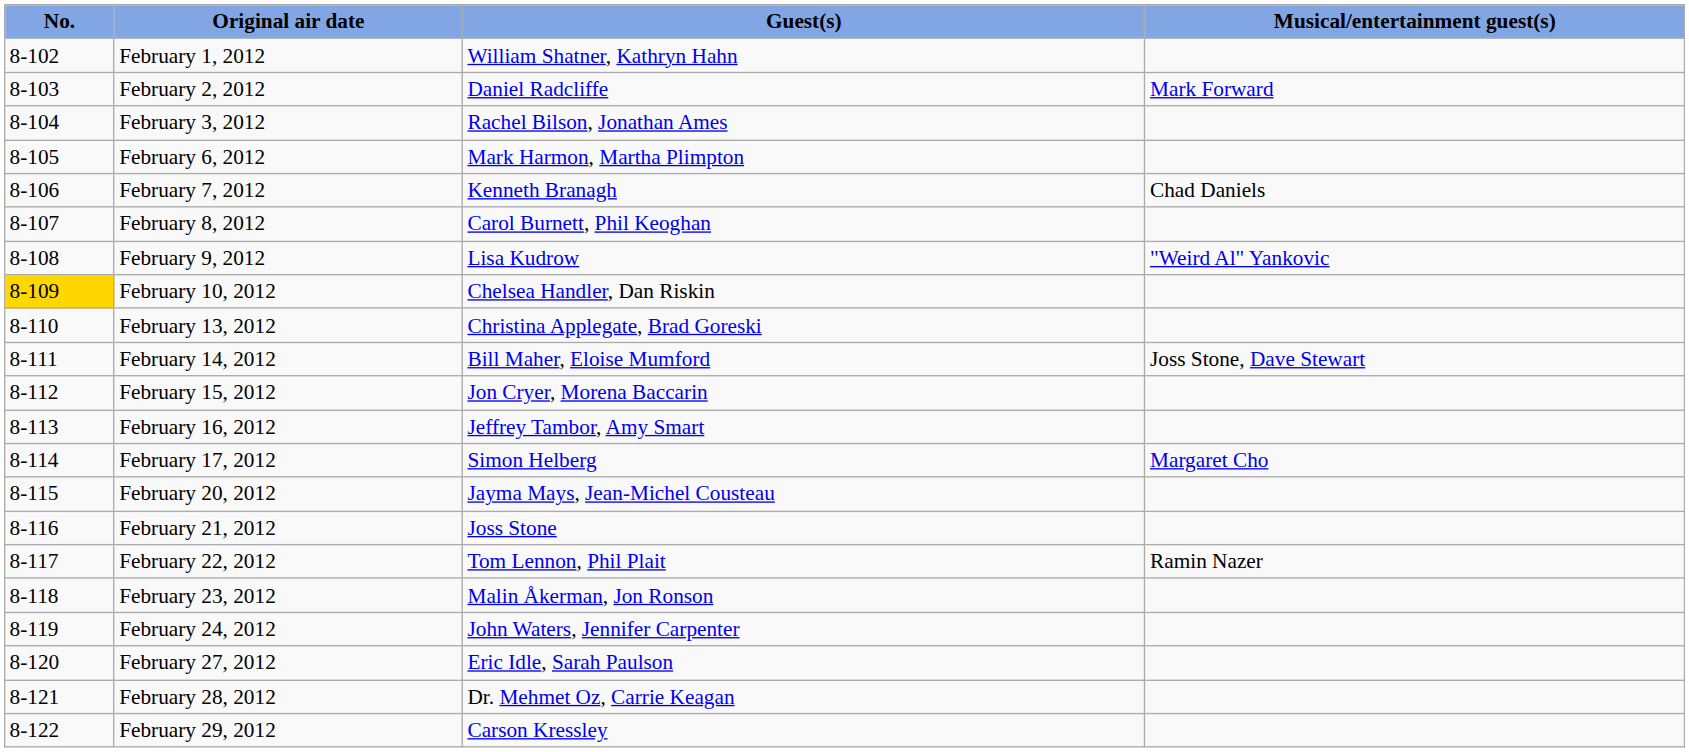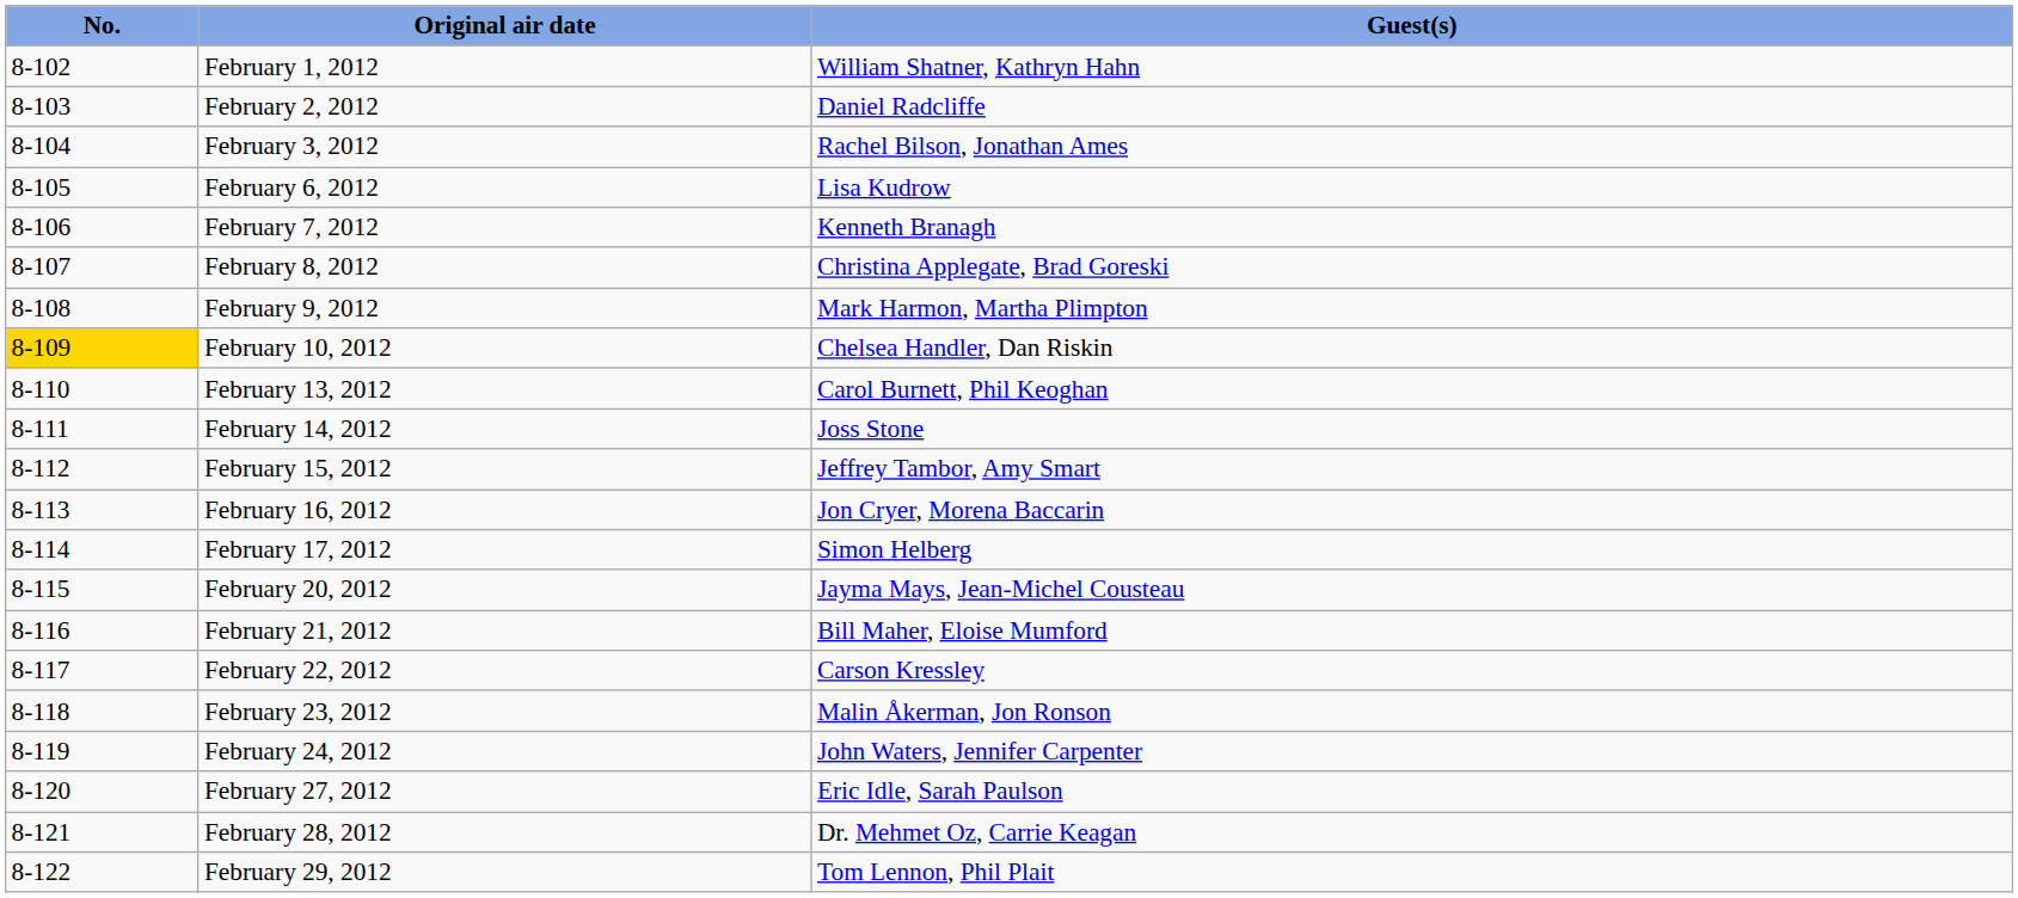 <table class="wikitable plainrowheaders" style="width:100%;">
 <tr>
 <th style="width:50px; background:#81a6e3;">No.</th>
 <th style="width:175px; background:#81a6e3;">Original air date</th>
 <th style="width:350px; background:#81a6e3;">Guest(s)</th>
-<th style="width:275px; background:#81a6e3;">Musical/entertainment guest(s)</th>
 </tr>
 <tr>
 <td>8-102</td>
 <td>February 1, 2012</td>
 <td><a href='#'>William Shatner</a>, <a href='#'>Kathryn Hahn</a></td>
-<td></td>
 </tr>
 <tr>
 <td>8-103</td>
 <td>February 2, 2012</td>
 <td><a href='#'>Daniel Radcliffe</a></td>
-<td><a href='#'>Mark Forward</a></td>
 </tr>
 <tr>
 <td>8-104</td>
 <td>February 3, 2012</td>
 <td><a href='#'>Rachel Bilson</a>, <a href='#'>Jonathan Ames</a></td>
-<td></td>
 </tr>
 <tr>
 <td>8-105</td>
 <td>February 6, 2012</td>
-<td><a href='#'>Mark Harmon</a>, <a href='#'>Martha Plimpton</a></td>
-<td></td>
+<td><a href='#'>Lisa Kudrow</a></td>
 </tr>
 <tr>
 <td>8-106</td>
 <td>February 7, 2012</td>
 <td><a href='#'>Kenneth Branagh</a></td>
-<td>Chad Daniels</td>
 </tr>
 <tr>
 <td>8-107</td>
 <td>February 8, 2012</td>
-<td><a href='#'>Carol Burnett</a>, <a href='#'>Phil Keoghan</a></td>
-<td></td>
+<td><a href='#'>Christina Applegate</a>, <a href='#'>Brad Goreski</a></td>
 </tr>
 <tr>
 <td>8-108</td>
 <td>February 9, 2012</td>
-<td><a href='#'>Lisa Kudrow</a></td>
-<td><a href='#'>"Weird Al" Yankovic</a></td>
+<td><a href='#'>Mark Harmon</a>, <a href='#'>Martha Plimpton</a></td>
 </tr>
 <tr>
 <td style="background: gold;">8-109</td>
 <td>February 10, 2012</td>
 <td><a href='#'>Chelsea Handler</a>, Dan Riskin</td>
-<td></td>
 </tr>
 <tr>
 <td>8-110</td>
 <td>February 13, 2012</td>
-<td><a href='#'>Christina Applegate</a>, <a href='#'>Brad Goreski</a></td>
-<td></td>
+<td><a href='#'>Carol Burnett</a>, <a href='#'>Phil Keoghan</a></td>
 </tr>
 <tr>
 <td>8-111</td>
 <td>February 14, 2012</td>
-<td><a href='#'>Bill Maher</a>, <a href='#'>Eloise Mumford</a></td>
-<td>Joss Stone, <a href='#'>Dave Stewart</a></td>
+<td><a href='#'>Joss Stone</a></td>
 </tr>
 <tr>
 <td>8-112</td>
 <td>February 15, 2012</td>
-<td><a href='#'>Jon Cryer</a>, <a href='#'>Morena Baccarin</a></td>
-<td></td>
+<td><a href='#'>Jeffrey Tambor</a>, <a href='#'>Amy Smart</a></td>
 </tr>
 <tr>
 <td>8-113</td>
 <td>February 16, 2012</td>
-<td><a href='#'>Jeffrey Tambor</a>, <a href='#'>Amy Smart</a></td>
-<td></td>
+<td><a href='#'>Jon Cryer</a>, <a href='#'>Morena Baccarin</a></td>
 </tr>
 <tr>
 <td>8-114</td>
 <td>February 17, 2012</td>
 <td><a href='#'>Simon Helberg</a></td>
-<td><a href='#'>Margaret Cho</a></td>
 </tr>
 <tr>
 <td>8-115</td>
 <td>February 20, 2012</td>
 <td><a href='#'>Jayma Mays</a>, <a href='#'>Jean-Michel Cousteau</a></td>
-<td></td>
 </tr>
 <tr>
 <td>8-116</td>
 <td>February 21, 2012</td>
-<td><a href='#'>Joss Stone</a></td>
-<td></td>
+<td><a href='#'>Bill Maher</a>, <a href='#'>Eloise Mumford</a></td>
 </tr>
 <tr>
 <td>8-117</td>
 <td>February 22, 2012</td>
-<td><a href='#'>Tom Lennon</a>, <a href='#'>Phil Plait</a></td>
-<td>Ramin Nazer</td>
+<td><a href='#'>Carson Kressley</a></td>
 </tr>
 <tr>
 <td>8-118</td>
 <td>February 23, 2012</td>
 <td><a href='#'>Malin Åkerman</a>, <a href='#'>Jon Ronson</a></td>
-<td></td>
 </tr>
 <tr>
 <td>8-119</td>
 <td>February 24, 2012</td>
 <td><a href='#'>John Waters</a>, <a href='#'>Jennifer Carpenter</a></td>
-<td></td>
 </tr>
 <tr>
 <td>8-120</td>
 <td>February 27, 2012</td>
 <td><a href='#'>Eric Idle</a>, <a href='#'>Sarah Paulson</a></td>
-<td></td>
 </tr>
 <tr>
 <td>8-121</td>
 <td>February 28, 2012</td>
 <td>Dr. <a href='#'>Mehmet Oz</a>, <a href='#'>Carrie Keagan</a></td>
-<td></td>
 </tr>
 <tr>
 <td>8-122</td>
 <td>February 29, 2012</td>
-<td><a href='#'>Carson Kressley</a></td>
-<td></td>
+<td><a href='#'>Tom Lennon</a>, <a href='#'>Phil Plait</a></td>
 </tr>
 </table>
